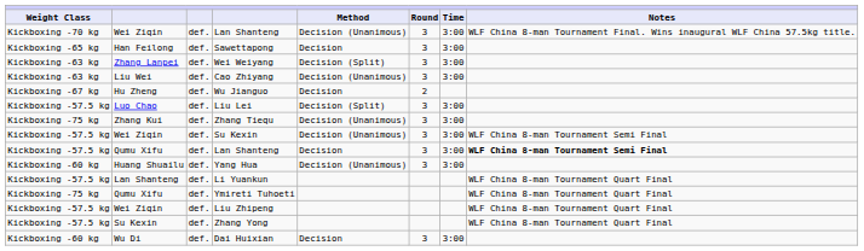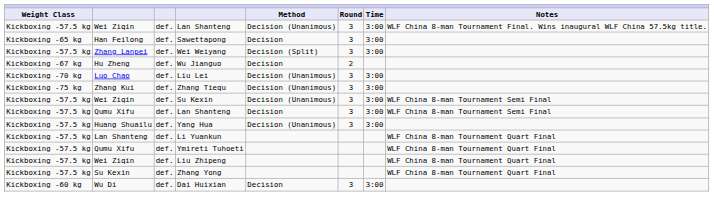 <table class="wikitable" style="font-size: 80%;">
 <tr>
 <th colspan="8" style="background-color: #ccf; color: #000080; text-align: center;"></th>
 </tr>
 <tr>
 <th colspan="1" style="background-color: #E6E8FA; color: #000000; text-align: center;">Weight Class</th>
 <th colspan="1" style="background-color: #E6E8FA; color: #000000; text-align: center;"></th>
 <th colspan="1" style="background-color: #E6E8FA; color: #000000; text-align: center;"></th>
 <th colspan="1" style="background-color: #E6E8FA; color: #000000; text-align: center;"></th>
 <th colspan="1" style="background-color: #E6E8FA; color: #000000; text-align: center;">Method</th>
 <th colspan="1" style="background-color: #E6E8FA; color: #000000; text-align: center;">Round</th>
 <th colspan="1" style="background-color: #E6E8FA; color: #000000; text-align: center;">Time</th>
 <th colspan="1" style="background-color: #E6E8FA; color: #000000; text-align: center;">Notes</th>
 </tr>
 <tr>
-<td>Kickboxing -70 kg</td>
+<td>Kickboxing -57.5 kg</td>
 <td> Wei Ziqin</td>
 <td align=center>def.</td>
 <td> Lan Shanteng</td>
 <td>Decision (Unanimous)</td>
 <td align=center>3</td>
 <td align=center>3:00</td>
 <td>WLF China 8-man Tournament Final. Wins inaugural WLF China 57.5kg title.</td>
 </tr>
 <tr>
 <td>Kickboxing -65 kg</td>
 <td> Han Feilong</td>
 <td align=center>def.</td>
 <td> Sawettapong</td>
 <td>Decision</td>
 <td align=center>3</td>
 <td align=center>3:00</td>
 <td></td>
 </tr>
 <tr>
-<td>Kickboxing -63 kg</td>
+<td>Kickboxing -57.5 kg</td>
 <td> <a href='#'>Zhang Lanpei</a></td>
 <td align=center>def.</td>
 <td> Wei Weiyang</td>
 <td>Decision (Split)</td>
-<td align=center>3</td>
-<td align=center>3:00</td>
-<td></td>
-</tr>
-<tr>
-<td>Kickboxing -63 kg</td>
-<td> Liu Wei</td>
-<td align=center>def.</td>
-<td> Cao Zhiyang</td>
-<td>Decision (Unanimous)</td>
 <td align=center>3</td>
 <td align=center>3:00</td>
 <td></td>
 </tr>
 <tr>
 <td>Kickboxing -67 kg</td>
 <td> Hu Zheng</td>
 <td align=center>def.</td>
 <td> Wu Jianguo</td>
 <td>Decision</td>
 <td align=center>2</td>
 <td align=center></td>
 <td></td>
 </tr>
 <tr>
-<td>Kickboxing -57.5 kg</td>
+<td>Kickboxing -70 kg</td>
 <td> <a href='#'>Luo Chao</a></td>
 <td align=center>def.</td>
 <td> Liu Lei</td>
-<td>Decision (Split)</td>
+<td>Decision (Unanimous)</td>
 <td align=center>3</td>
 <td align=center>3:00</td>
 <td></td>
 </tr>
 <tr>
 <td>Kickboxing -75 kg</td>
 <td> Zhang Kui</td>
 <td align=center>def.</td>
 <td> Zhang Tiequ</td>
 <td>Decision (Unanimous)</td>
 <td align=center>3</td>
 <td align=center>3:00</td>
 <td></td>
 </tr>
 <tr>
 <td>Kickboxing -57.5 kg</td>
 <td> Wei Ziqin</td>
 <td align=center>def.</td>
 <td> Su Kexin</td>
 <td>Decision (Unanimous)</td>
 <td align=center>3</td>
 <td align=center>3:00</td>
 <td>WLF China 8-man Tournament Semi Final</td>
 </tr>
 <tr>
 <td>Kickboxing -57.5 kg</td>
 <td> Qumu Xifu</td>
 <td align=center>def.</td>
 <td> Lan Shanteng</td>
 <td>Decision</td>
 <td align=center>3</td>
 <td align=center>3:00</td>
-<td><strong>WLF China 8-man Tournament Semi Final</strong></td>
+<td>WLF China 8-man Tournament Semi Final</td>
 </tr>
 <tr>
-<td>Kickboxing -60 kg</td>
+<td>Kickboxing -57.5 kg</td>
 <td> Huang Shuailu</td>
 <td align=center>def.</td>
 <td> Yang Hua</td>
 <td>Decision (Unanimous)</td>
 <td align=center>3</td>
 <td align=center>3:00</td>
 <td></td>
 </tr>
 <tr>
 <td>Kickboxing -57.5 kg</td>
 <td> Lan Shanteng</td>
 <td align=center>def.</td>
 <td> Li Yuankun</td>
 <td></td>
 <td align=center></td>
 <td align=center></td>
 <td>WLF China 8-man Tournament Quart Final</td>
 </tr>
 <tr>
-<td>Kickboxing -75 kg</td>
+<td>Kickboxing -57.5 kg</td>
 <td> Qumu Xifu</td>
 <td align=center>def.</td>
 <td> Ymireti Tuhoeti</td>
 <td></td>
 <td align=center></td>
 <td align=center></td>
 <td>WLF China 8-man Tournament Quart Final</td>
 </tr>
 <tr>
 <td>Kickboxing -57.5 kg</td>
 <td> Wei Ziqin</td>
 <td align=center>def.</td>
 <td> Liu Zhipeng</td>
 <td></td>
 <td align=center></td>
 <td align=center></td>
 <td>WLF China 8-man Tournament Quart Final</td>
 </tr>
 <tr>
 <td>Kickboxing -57.5 kg</td>
 <td> Su Kexin</td>
 <td align=center>def.</td>
 <td> Zhang Yong</td>
 <td></td>
 <td align=center></td>
 <td align=center></td>
 <td>WLF China 8-man Tournament Quart Final</td>
 </tr>
 <tr>
 <td>Kickboxing -60 kg</td>
 <td> Wu Di</td>
 <td align=center>def.</td>
 <td> Dai Huixian</td>
 <td>Decision</td>
 <td align=center>3</td>
 <td align=center>3:00</td>
 <td></td>
 </tr>
 </table>
